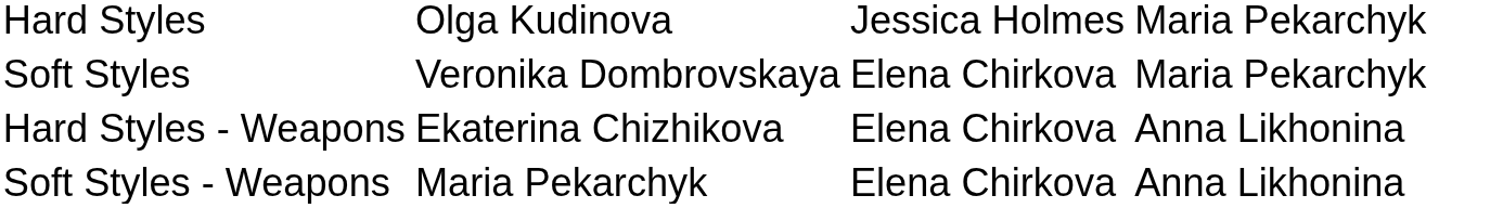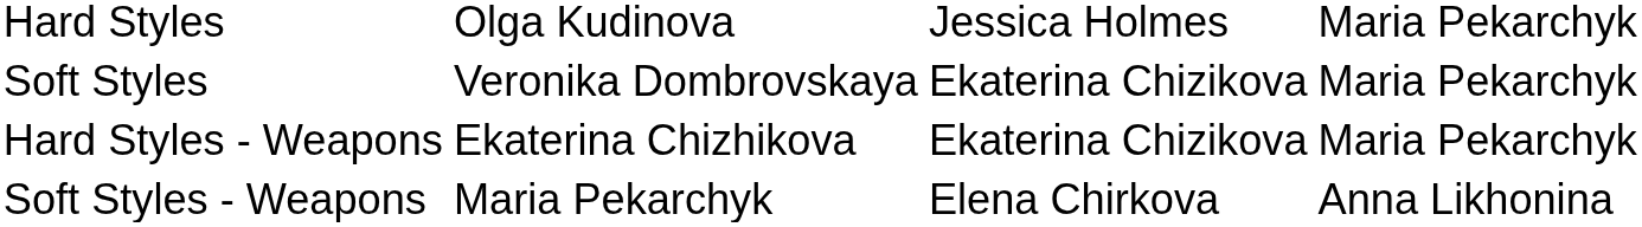 <table>
 <tr>
 <td>Hard Styles</td>
 <td>Olga Kudinova </td>
 <td>Jessica Holmes </td>
 <td>Maria Pekarchyk </td>
 </tr>
 <tr>
 <td>Soft Styles</td>
 <td>Veronika Dombrovskaya </td>
-<td>Elena Chirkova </td>
+<td>Ekaterina Chizikova </td>
 <td>Maria Pekarchyk </td>
 </tr>
 <tr>
 <td>Hard Styles - Weapons</td>
 <td>Ekaterina Chizhikova </td>
-<td>Elena Chirkova </td>
-<td>Anna Likhonina </td>
+<td>Ekaterina Chizikova </td>
+<td>Maria Pekarchyk </td>
 </tr>
 <tr>
 <td>Soft Styles - Weapons</td>
 <td>Maria Pekarchyk </td>
 <td>Elena Chirkova </td>
 <td>Anna Likhonina </td>
 </tr>
 <tr>
 </tr>
 </table>
